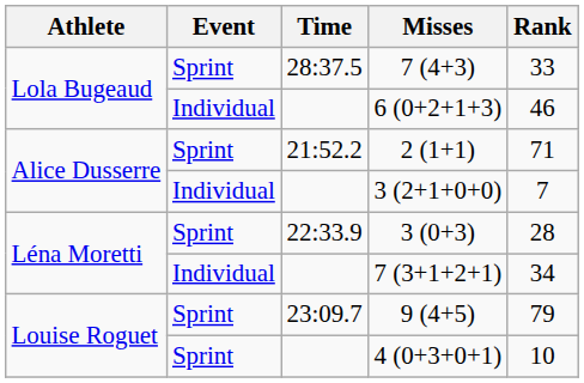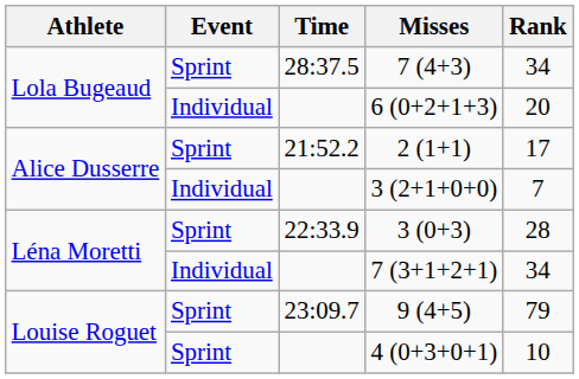 <table class="wikitable" style="font-size:90%">
 <tr>
 <th>Athlete</th>
 <th>Event</th>
 <th>Time</th>
 <th>Misses</th>
 <th>Rank</th>
 </tr>
 <tr align=center>
 <td align=left rowspan=2><a href='#'>Lola Bugeaud</a></td>
 <td align=left><a href='#'>Sprint</a></td>
 <td>28:37.5</td>
 <td>7 (4+3)</td>
-<td>33</td>
+<td>34</td>
 </tr>
 <tr align=center>
 <td align=left><a href='#'>Individual</a></td>
 <td></td>
 <td>6 (0+2+1+3)</td>
-<td>46</td>
+<td>20</td>
 </tr>
 <tr align=center>
 <td align=left rowspan=2><a href='#'>Alice Dusserre</a></td>
 <td align=left><a href='#'>Sprint</a></td>
 <td>21:52.2</td>
 <td>2 (1+1)</td>
-<td>71</td>
+<td>17</td>
 </tr>
 <tr align=center>
 <td align=left><a href='#'>Individual</a></td>
 <td></td>
 <td>3 (2+1+0+0)</td>
 <td>7</td>
 </tr>
 <tr align=center>
 <td align=left rowspan=2><a href='#'>Léna Moretti</a></td>
 <td align=left><a href='#'>Sprint</a></td>
 <td>22:33.9</td>
 <td>3 (0+3)</td>
 <td>28</td>
 </tr>
 <tr align=center>
 <td align=left><a href='#'>Individual</a></td>
 <td></td>
 <td>7 (3+1+2+1)</td>
 <td>34</td>
 </tr>
 <tr align=center>
 <td align=left rowspan=2><a href='#'>Louise Roguet</a></td>
 <td align=left><a href='#'>Sprint</a></td>
 <td>23:09.7</td>
 <td>9 (4+5)</td>
 <td>79</td>
 </tr>
 <tr align=center>
 <td align=left><a href='#'>Sprint</a></td>
 <td></td>
 <td>4 (0+3+0+1)</td>
 <td>10</td>
 </tr>
 </table>
